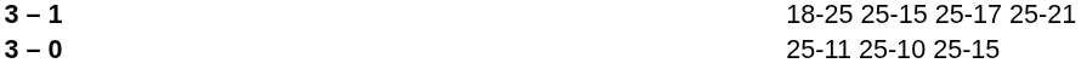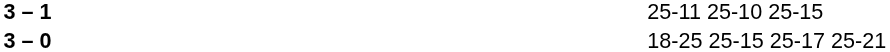 <table style="width:100%;" cellspacing="1">
 <tr>
 <th width=20%></th>
 <th width=12%></th>
 <th width=20%></th>
 <th width=33%></th>
 <td></td>
 </tr>
 <tr style=font-size:90%>
 <td align=right><strong></strong></td>
 <td align=center><strong>3 – 1</strong></td>
 <td></td>
-<td>18-25 25-15 25-17 25-21</td>
+<td>25-11 25-10 25-15</td>
 <td></td>
 </tr>
 <tr style=font-size:90%>
 <td align=right><strong></strong></td>
 <td align=center><strong>3 – 0</strong></td>
 <td></td>
-<td>25-11 25-10 25-15</td>
+<td>18-25 25-15 25-17 25-21</td>
 </tr>
 </table>
